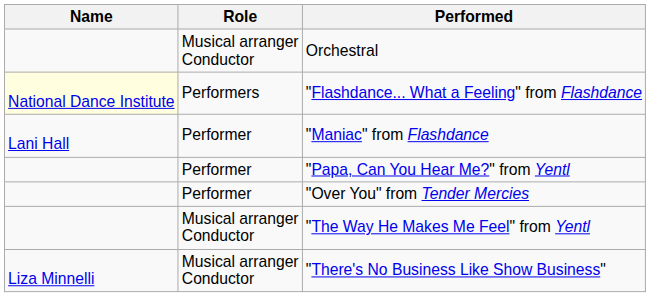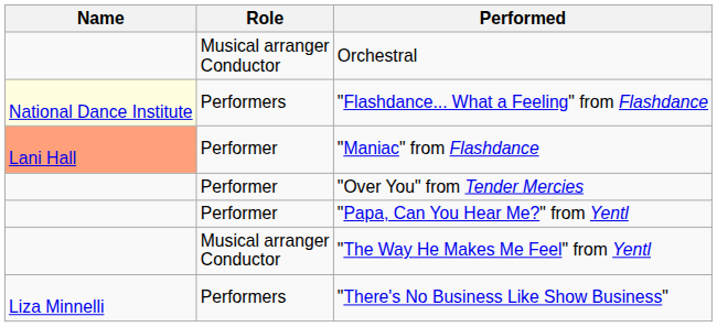 <table class="wikitable plainrowheaders sortable">
 <tr>
 <th scope="col">Name</th>
 <th scope="col" class="unsortable">Role</th>
 <th scope="col" class="unsortable">Performed</th>
 </tr>
 <tr>
 <td scope="row"></td>
 <td>Musical arranger<br>Conductor</td>
 <td>Orchestral</td>
 </tr>
 <tr>
 <td scope="row" style="background: lightyellow;"><br><a href='#'>National Dance Institute</a></td>
 <td>Performers</td>
 <td>"<a href='#'>Flashdance... What a Feeling</a>" from <em><a href='#'>Flashdance</a></em></td>
 </tr>
 <tr>
-<td scope="row"><br><a href='#'>Lani Hall</a></td>
+<td scope="row" style="background: lightsalmon;"><br><a href='#'>Lani Hall</a></td>
 <td>Performer</td>
 <td>"<a href='#'>Maniac</a>" from <em><a href='#'>Flashdance</a></em></td>
+</tr>
+<tr>
+<td scope="row"></td>
+<td>Performer</td>
+<td>"Over You" from <em><a href='#'>Tender Mercies</a></em></td>
 </tr>
 <tr>
 <td scope="row"></td>
 <td>Performer</td>
 <td>"<a href='#'>Papa, Can You Hear Me?</a>" from <em><a href='#'>Yentl</a></em></td>
 </tr>
 <tr>
 <td scope="row"></td>
-<td>Performer</td>
-<td>"Over You" from <em><a href='#'>Tender Mercies</a></em></td>
-</tr>
-<tr>
-<td scope="row"></td>
 <td>Musical arranger<br>Conductor</td>
 <td>"<a href='#'>The Way He Makes Me Feel</a>" from <em><a href='#'>Yentl</a></em></td>
 </tr>
 <tr>
 <td scope="row"><br><a href='#'>Liza Minnelli</a></td>
-<td>Musical arranger<br>Conductor</td>
+<td>Performers</td>
 <td>"<a href='#'>There's No Business Like Show Business</a>"</td>
 </tr>
 </table>
